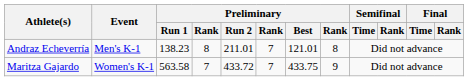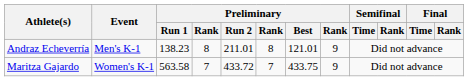 <table class="wikitable" style="font-size:90%">
 <tr>
 <th rowspan=2>Athlete(s)</th>
 <th rowspan=2>Event</th>
 <th colspan="6">Preliminary</th>
 <th colspan="2">Semifinal</th>
 <th colspan="2">Final</th>
 </tr>
 <tr style="font-size:95%">
 <th>Run 1</th>
 <th>Rank</th>
 <th>Run 2</th>
 <th>Rank</th>
 <th>Best</th>
 <th>Rank</th>
 <th>Time</th>
 <th>Rank</th>
 <th>Time</th>
 <th>Rank</th>
 </tr>
 <tr align=center>
 <td align=left><a href='#'>Andraz Echeverría</a></td>
 <td align=left><a href='#'>Men's K-1</a></td>
 <td>138.23</td>
 <td>8</td>
 <td>211.01</td>
-<td>7</td>
+<td>8</td>
 <td>121.01</td>
-<td>8</td>
+<td>9</td>
 <td colspan=4>Did not advance</td>
 </tr>
 <tr align=center>
 <td align=left><a href='#'>Maritza Gajardo</a></td>
 <td align=left><a href='#'>Women's K-1</a></td>
 <td>563.58</td>
 <td>7</td>
 <td>433.72</td>
 <td>7</td>
 <td>433.75</td>
 <td>9</td>
 <td colspan=4>Did not advance</td>
 </tr>
 </table>
